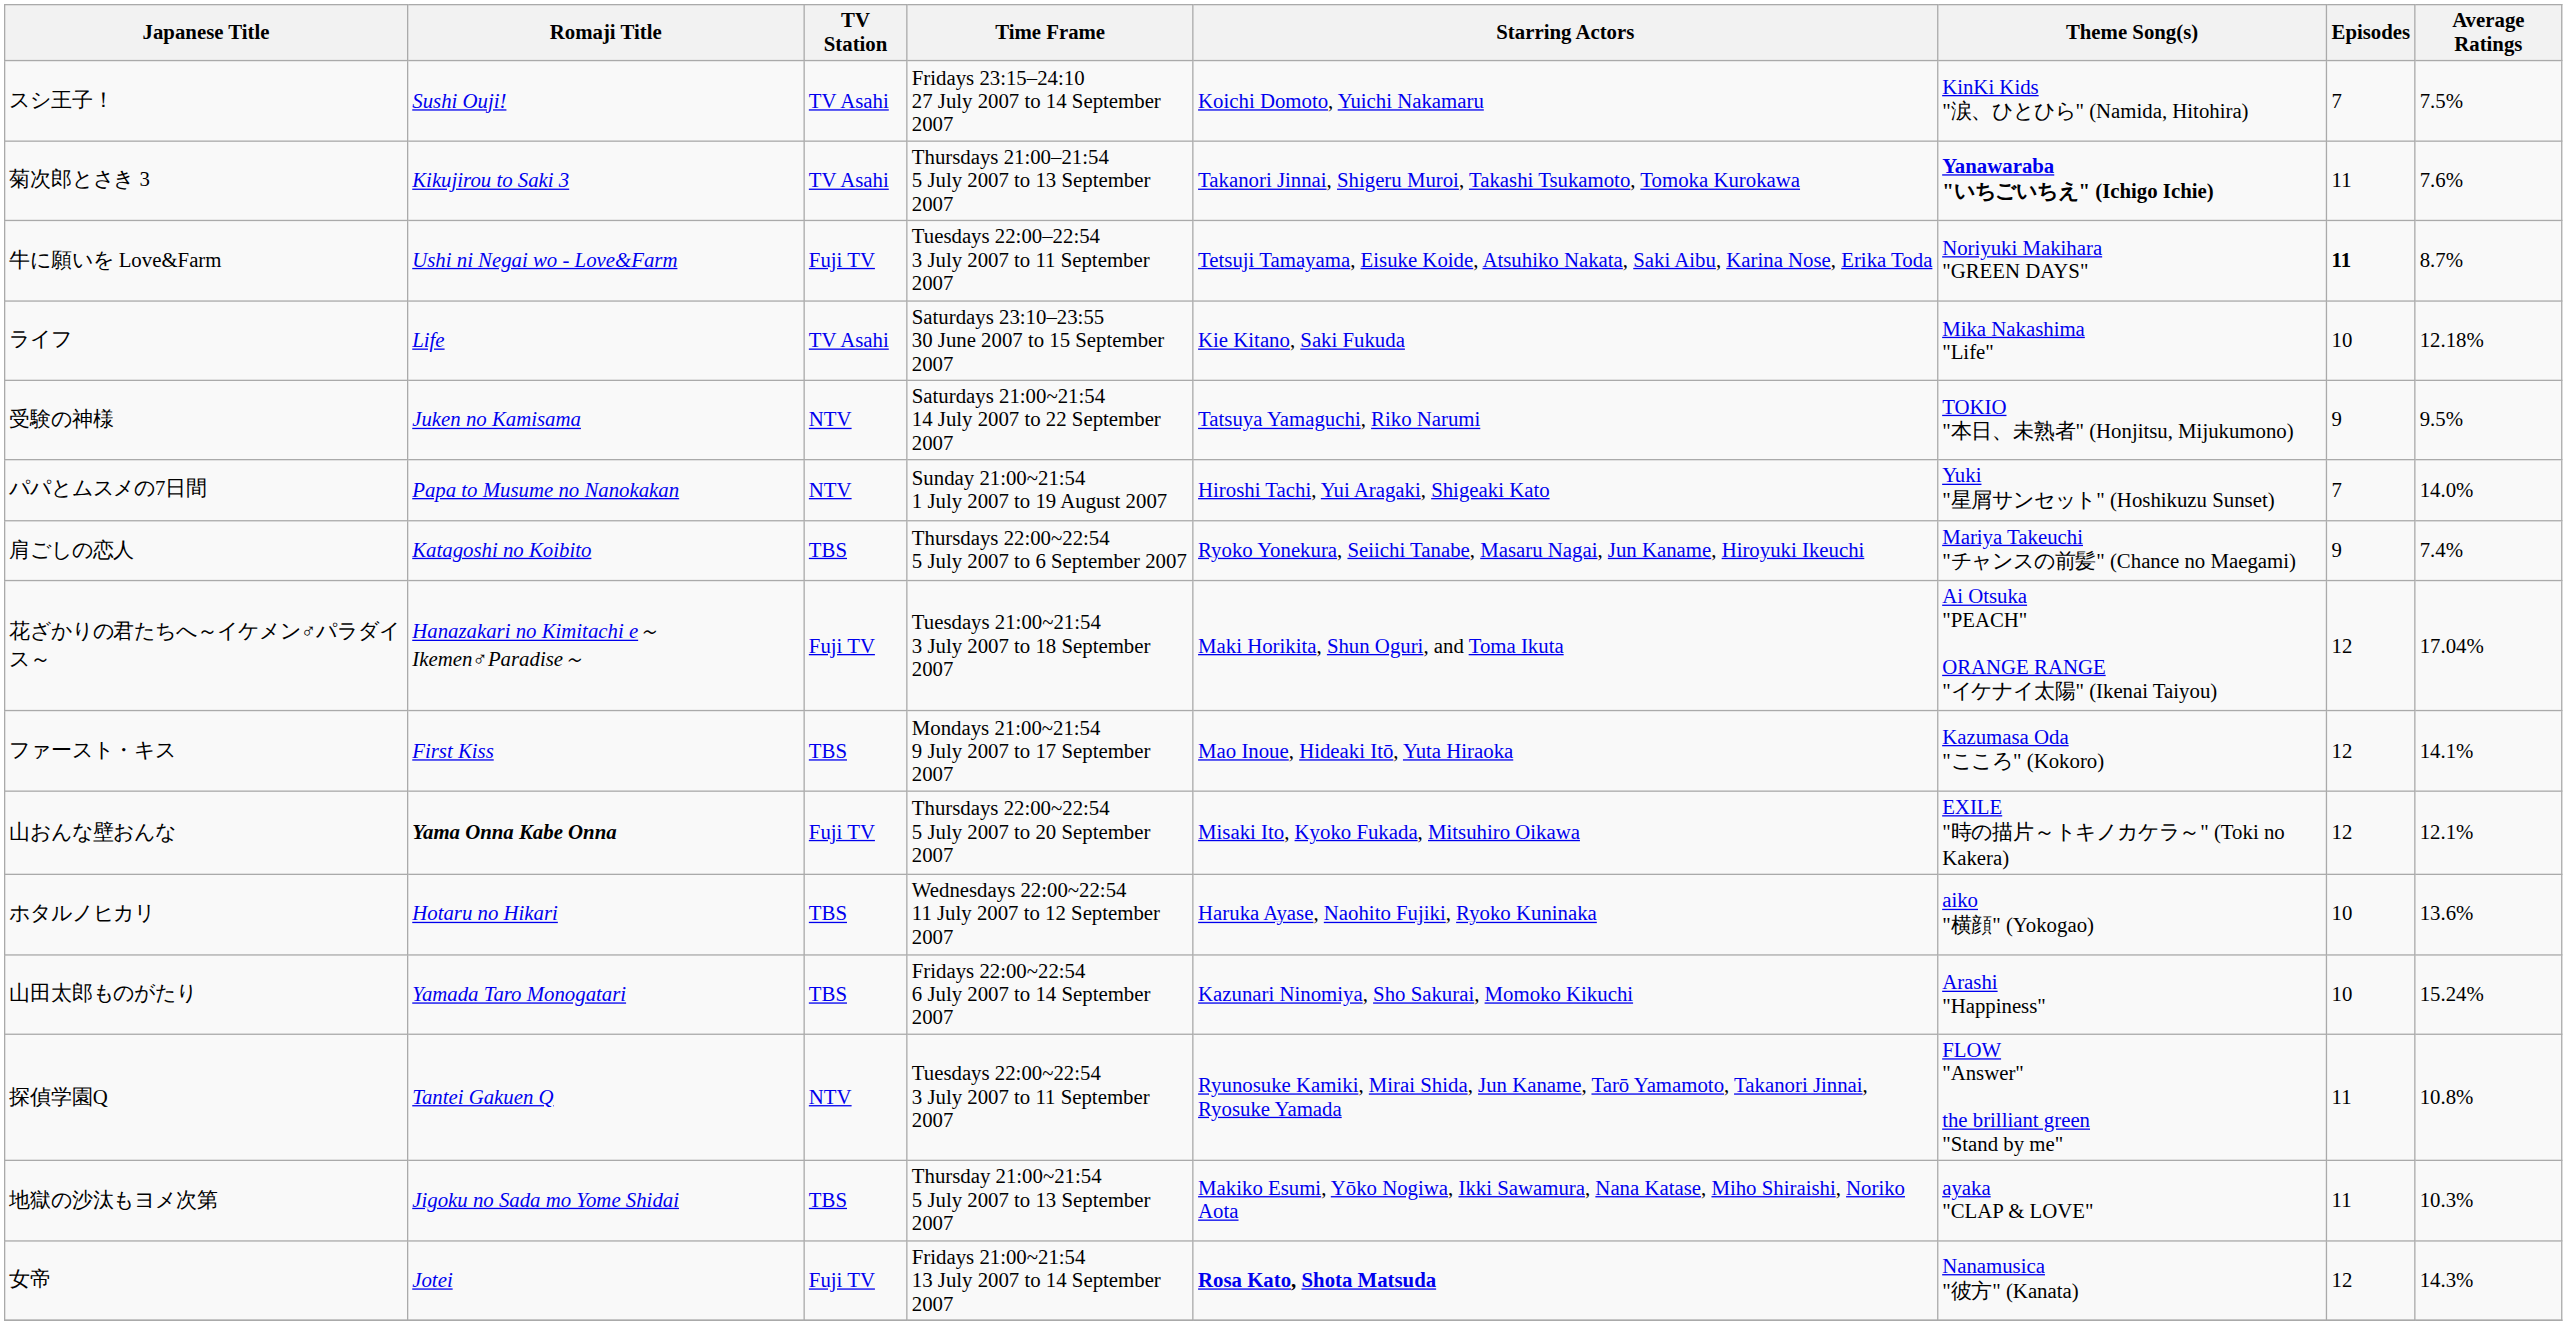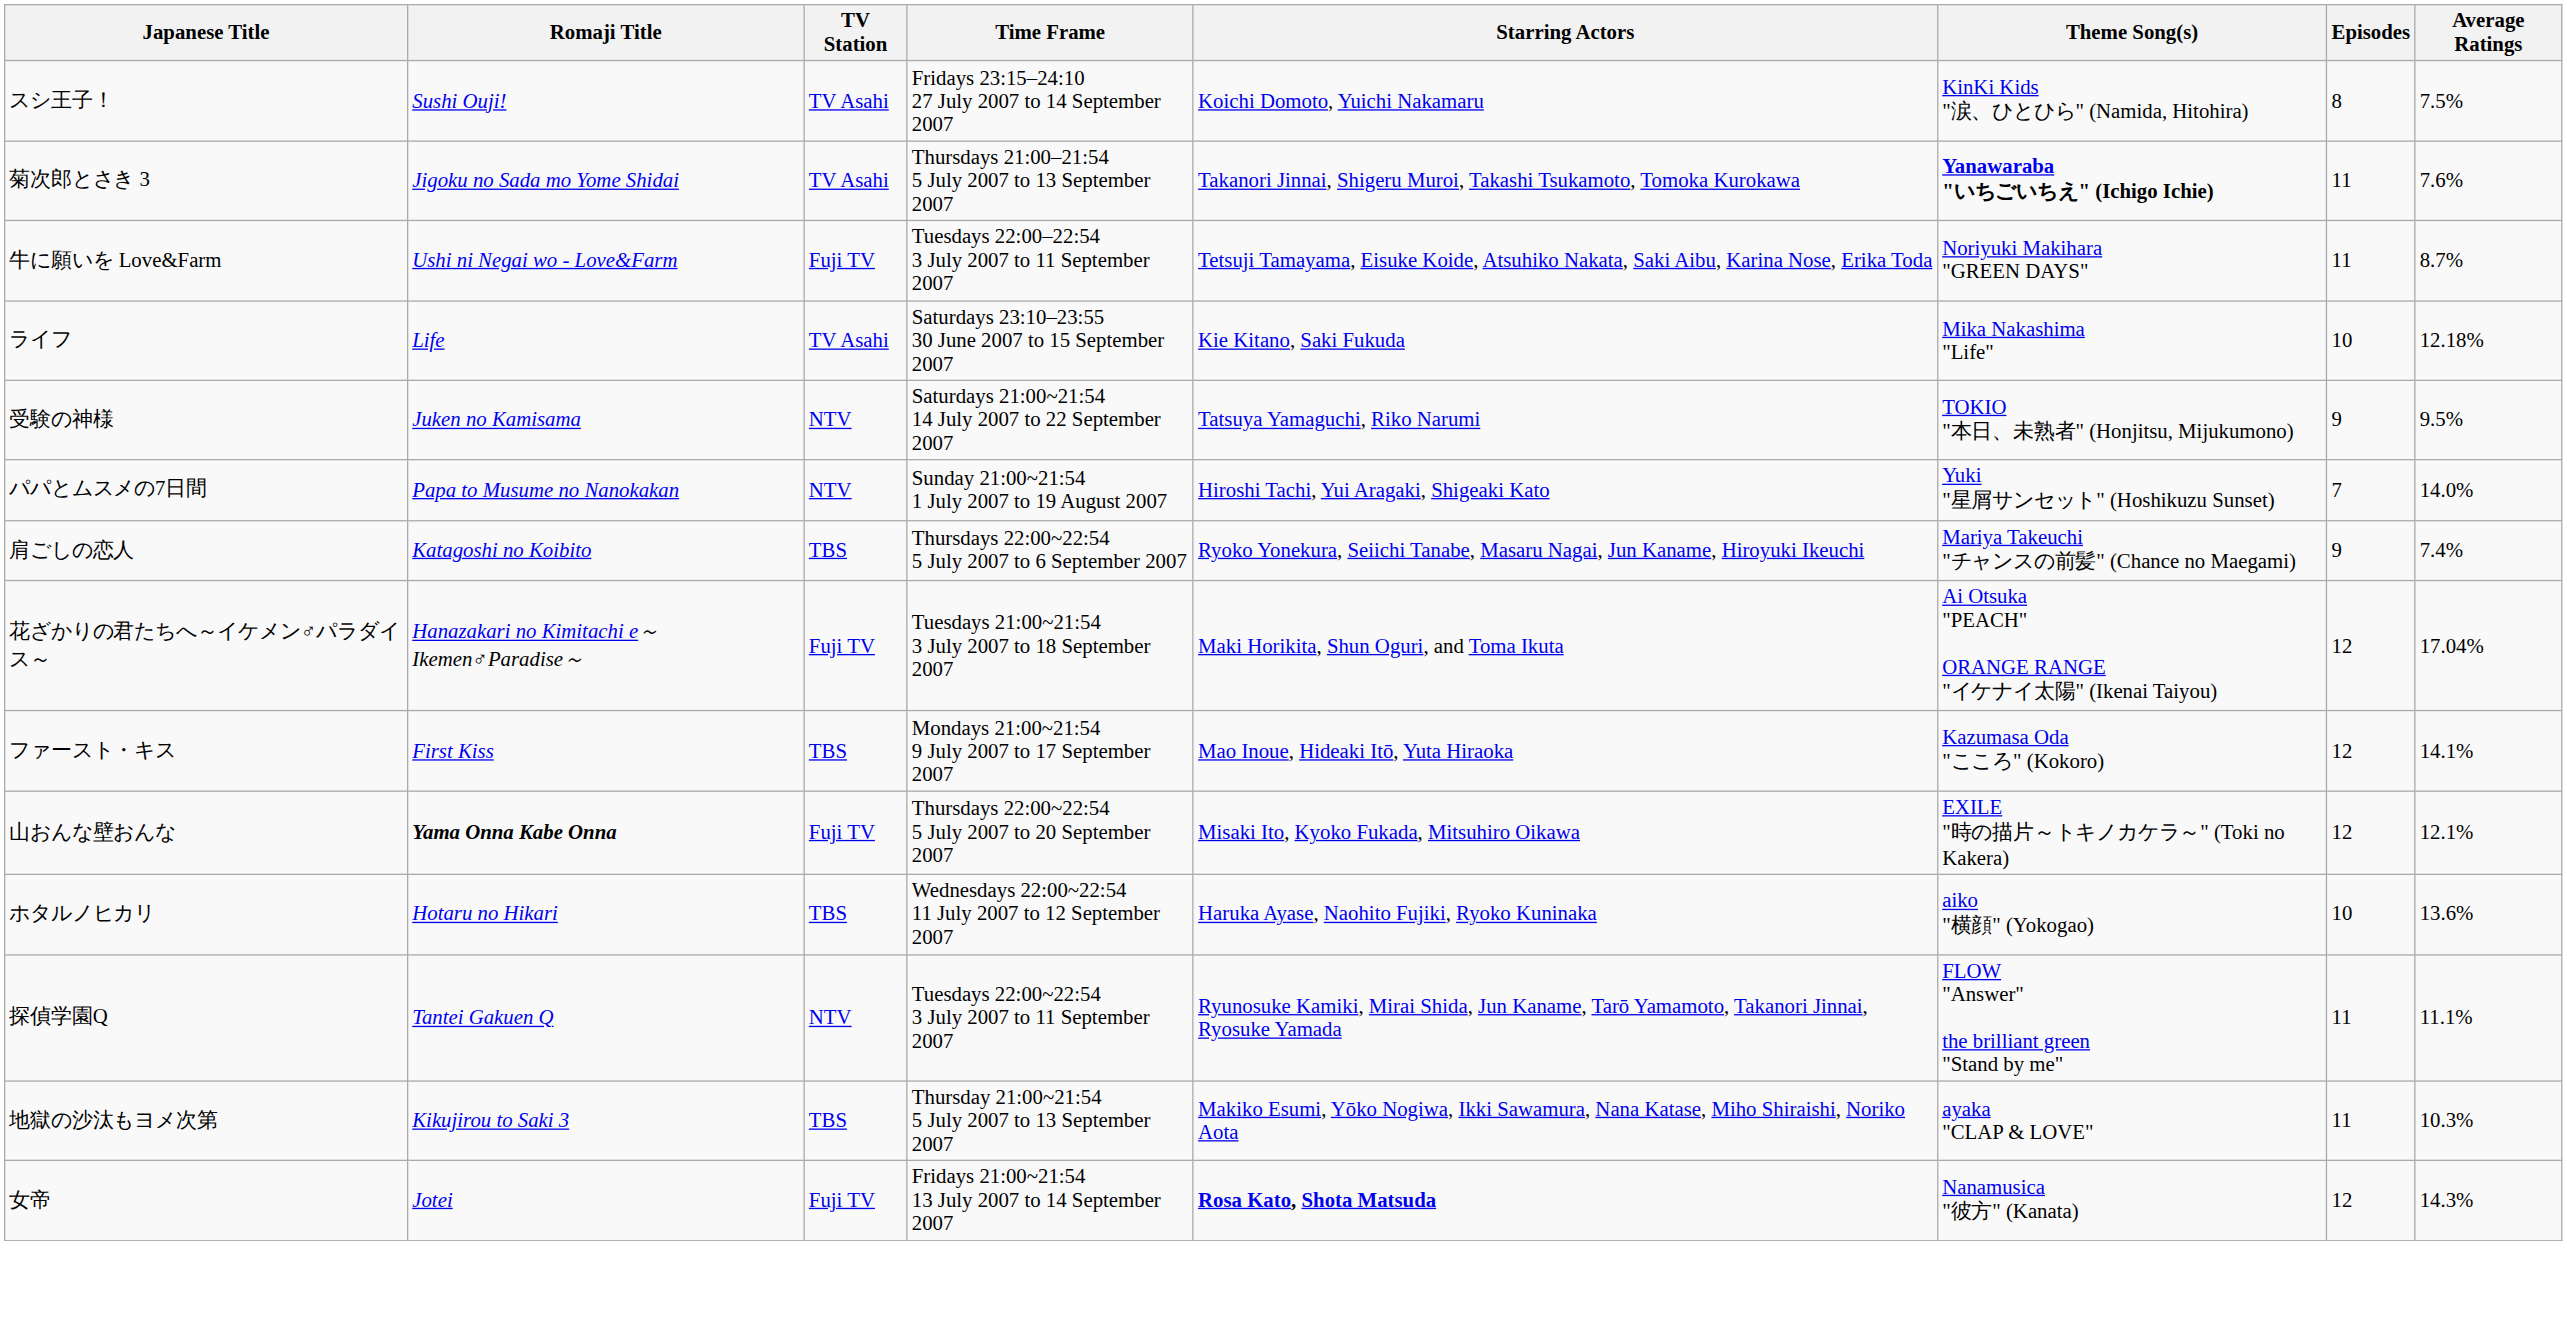 <table class="wikitable">
 <tr>
 <th align="left">Japanese Title</th>
 <th align="left">Romaji Title</th>
 <th align="left">TV Station</th>
 <th align="left">Time Frame</th>
 <th align="left">Starring Actors</th>
 <th align="left">Theme Song(s)</th>
 <th align="left">Episodes</th>
 <th align="left">Average Ratings</th>
 </tr>
 <tr>
 <td align="left">スシ王子！</td>
 <td align="left"><em><a href='#'>Sushi Ouji!</a></em></td>
 <td align="left"><a href='#'>TV Asahi</a></td>
 <td align="left">Fridays 23:15–24:10 <br> 27 July 2007 to 14 September 2007</td>
 <td align="left"><a href='#'>Koichi Domoto</a>, <a href='#'>Yuichi Nakamaru</a></td>
 <td align="left"><a href='#'>KinKi Kids</a><br>"涙、ひとひら" (Namida, Hitohira)</td>
-<td align="left">7</td>
+<td align="left">8</td>
 <td align="left">7.5%</td>
 </tr>
 <tr>
 <td align="left">菊次郎とさき 3</td>
-<td align="left"><em><a href='#'>Kikujirou to Saki 3</a></em></td>
+<td align="left"><em><a href='#'>Jigoku no Sada mo Yome Shidai</a></em></td>
 <td align="left"><a href='#'>TV Asahi</a></td>
 <td align="left">Thursdays 21:00–21:54 <br> 5 July 2007 to 13 September 2007</td>
 <td align="left"><a href='#'>Takanori Jinnai</a>, <a href='#'>Shigeru Muroi</a>, <a href='#'>Takashi Tsukamoto</a>, <a href='#'>Tomoka Kurokawa</a></td>
 <td align="left"><strong><a href='#'>Yanawaraba</a><br>"いちごいちえ" (Ichigo Ichie)</strong></td>
 <td align="left">11</td>
 <td align="left">7.6%</td>
 </tr>
 <tr>
 <td align="left">牛に願いを Love&Farm</td>
 <td align="left"><em><a href='#'>Ushi ni Negai wo - Love&Farm</a></em></td>
 <td align="left"><a href='#'>Fuji TV</a></td>
 <td align="left">Tuesdays 22:00–22:54 <br> 3 July 2007 to 11 September 2007</td>
 <td align="left"><a href='#'>Tetsuji Tamayama</a>, <a href='#'>Eisuke Koide</a>, <a href='#'>Atsuhiko Nakata</a>, <a href='#'>Saki Aibu</a>, <a href='#'>Karina Nose</a>, <a href='#'>Erika Toda</a></td>
 <td align="left"><a href='#'>Noriyuki Makihara</a><br>"GREEN DAYS"</td>
-<td align="left"><strong>11</strong></td>
+<td align="left">11</td>
 <td align="left">8.7%</td>
 </tr>
 <tr>
 <td align="left">ライフ</td>
 <td align="left"><em><a href='#'>Life</a></em></td>
 <td align="left"><a href='#'>TV Asahi</a></td>
 <td align="left">Saturdays 23:10–23:55 <br> 30 June 2007 to 15 September 2007</td>
 <td align="left"><a href='#'>Kie Kitano</a>, <a href='#'>Saki Fukuda</a></td>
 <td align="left"><a href='#'>Mika Nakashima</a><br>"Life"</td>
 <td align="left">10</td>
 <td align="left">12.18%</td>
 </tr>
 <tr>
 <td align="left">受験の神様</td>
 <td align="left"><em><a href='#'>Juken no Kamisama</a></em></td>
 <td align="left"><a href='#'>NTV</a></td>
 <td align="left">Saturdays 21:00~21:54 <br> 14 July 2007 to 22 September 2007</td>
 <td align="left"><a href='#'>Tatsuya Yamaguchi</a>, <a href='#'>Riko Narumi</a></td>
 <td align="left"><a href='#'>TOKIO</a><br>"本日、未熟者" (Honjitsu, Mijukumono)</td>
 <td align="left">9</td>
 <td align="left">9.5%</td>
 </tr>
 <tr>
 <td align="left">パパとムスメの7日間</td>
 <td align="left"><em><a href='#'>Papa to Musume no Nanokakan</a></em></td>
 <td align="left"><a href='#'>NTV</a></td>
 <td align="left">Sunday 21:00~21:54 <br> 1 July 2007 to 19 August 2007</td>
 <td align="left"><a href='#'>Hiroshi Tachi</a>, <a href='#'>Yui Aragaki</a>, <a href='#'>Shigeaki Kato</a></td>
 <td align="left"><a href='#'>Yuki</a><br>"星屑サンセット" (Hoshikuzu Sunset)</td>
 <td align="left">7</td>
 <td align="left">14.0%</td>
 </tr>
 <tr>
 <td align="left">肩ごしの恋人</td>
 <td align="left"><em><a href='#'>Katagoshi no Koibito</a></em></td>
 <td align="left"><a href='#'>TBS</a></td>
 <td align="left">Thursdays 22:00~22:54 <br> 5 July 2007 to 6 September 2007</td>
 <td align="left"><a href='#'>Ryoko Yonekura</a>, <a href='#'>Seiichi Tanabe</a>, <a href='#'>Masaru Nagai</a>, <a href='#'>Jun Kaname</a>, <a href='#'>Hiroyuki Ikeuchi</a></td>
 <td align="left"><a href='#'>Mariya Takeuchi</a><br>"チャンスの前髪" (Chance no Maegami)</td>
 <td align="left">9</td>
 <td align="left">7.4%</td>
 </tr>
 <tr>
 <td align="left">花ざかりの君たちへ～イケメン♂パラダイス～</td>
 <td align="left"><em><a href='#'>Hanazakari no Kimitachi e</a>～Ikemen♂Paradise～</em></td>
 <td align="left"><a href='#'>Fuji TV</a></td>
 <td align="left">Tuesdays 21:00~21:54  <br> 3 July 2007 to 18 September 2007</td>
 <td align="left"><a href='#'>Maki Horikita</a>, <a href='#'>Shun Oguri</a>, and <a href='#'>Toma Ikuta</a></td>
 <td align="left"><a href='#'>Ai Otsuka</a><br>"PEACH"<br><br><a href='#'>ORANGE RANGE</a><br>"イケナイ太陽" (Ikenai Taiyou)</td>
 <td align="left">12</td>
 <td align="left">17.04%</td>
 </tr>
 <tr>
 <td align="left">ファースト・キス</td>
 <td align="left"><em><a href='#'>First Kiss</a></em></td>
 <td align="left"><a href='#'>TBS</a></td>
 <td align="left">Mondays 21:00~21:54 <br> 9 July 2007 to 17 September 2007</td>
 <td align="left"><a href='#'>Mao Inoue</a>, <a href='#'>Hideaki Itō</a>, <a href='#'>Yuta Hiraoka</a></td>
 <td align="left"><a href='#'>Kazumasa Oda</a><br>"こころ" (Kokoro)</td>
 <td align="left">12</td>
 <td align="left">14.1%</td>
 </tr>
 <tr>
 <td align="left">山おんな壁おんな</td>
 <td align="left"><strong><em>Yama Onna Kabe Onna</em></strong></td>
 <td align="left"><a href='#'>Fuji TV</a></td>
 <td align="left">Thursdays 22:00~22:54 <br> 5 July 2007 to 20 September 2007</td>
 <td align="left"><a href='#'>Misaki Ito</a>, <a href='#'>Kyoko Fukada</a>, <a href='#'>Mitsuhiro Oikawa</a></td>
 <td align="left"><a href='#'>EXILE</a><br>"時の描片～トキノカケラ～" (Toki no Kakera)</td>
 <td align="left">12</td>
 <td align="left">12.1%</td>
 </tr>
 <tr>
 <td align="left">ホタルノヒカリ</td>
 <td align="left"><em><a href='#'>Hotaru no Hikari</a></em></td>
 <td align="left"><a href='#'>TBS</a></td>
 <td align="left">Wednesdays 22:00~22:54 <br> 11 July 2007 to 12 September 2007</td>
 <td align="left"><a href='#'>Haruka Ayase</a>, <a href='#'>Naohito Fujiki</a>, <a href='#'>Ryoko Kuninaka</a></td>
 <td align="left"><a href='#'>aiko</a><br>"横顔" (Yokogao)</td>
 <td align="left">10</td>
 <td align="left">13.6%</td>
 </tr>
 <tr>
-<td align="left">山田太郎ものがたり</td>
-<td align="left"><em><a href='#'>Yamada Taro Monogatari</a> </em></td>
-<td align="left"><a href='#'>TBS</a></td>
-<td align="left">Fridays 22:00~22:54 <br> 6 July 2007 to 14 September 2007</td>
-<td align="left"><a href='#'>Kazunari Ninomiya</a>, <a href='#'>Sho Sakurai</a>, <a href='#'>Momoko Kikuchi</a></td>
-<td align="left"><a href='#'>Arashi</a><br>"Happiness"</td>
-<td align="left">10</td>
-<td align="left">15.24%</td>
-</tr>
-<tr>
 <td align="left">探偵学園Q</td>
 <td align="left"><em><a href='#'>Tantei Gakuen Q</a></em></td>
 <td align="left"><a href='#'>NTV</a></td>
 <td align="left">Tuesdays 22:00~22:54 <br> 3 July 2007 to 11 September 2007</td>
 <td align="left"><a href='#'>Ryunosuke Kamiki</a>, <a href='#'>Mirai Shida</a>, <a href='#'>Jun Kaname</a>, <a href='#'>Tarō Yamamoto</a>, <a href='#'>Takanori Jinnai</a>, <a href='#'>Ryosuke Yamada</a></td>
 <td align="left"><a href='#'>FLOW</a><br>"Answer"<br><br><a href='#'>the brilliant green</a><br>"Stand by me"</td>
 <td align="left">11</td>
-<td align="left">10.8%</td>
+<td align="left">11.1%</td>
 </tr>
 <tr>
 <td align="left">地獄の沙汰もヨメ次第</td>
-<td align="left"><em><a href='#'>Jigoku no Sada mo Yome Shidai</a></em></td>
+<td align="left"><em><a href='#'>Kikujirou to Saki 3</a></em></td>
 <td align="left"><a href='#'>TBS</a></td>
 <td align="left">Thursday 21:00~21:54 <br> 5 July 2007 to 13 September 2007</td>
 <td align="left"><a href='#'>Makiko Esumi</a>, <a href='#'>Yōko Nogiwa</a>, <a href='#'>Ikki Sawamura</a>, <a href='#'>Nana Katase</a>, <a href='#'>Miho Shiraishi</a>, <a href='#'>Noriko Aota</a></td>
 <td align="left"><a href='#'>ayaka</a><br>"CLAP & LOVE"</td>
 <td align="left">11</td>
 <td align="left">10.3%</td>
 </tr>
 <tr>
 <td align="left">女帝</td>
 <td align="left"><em><a href='#'>Jotei</a></em></td>
 <td align="left"><a href='#'>Fuji TV</a></td>
 <td align="left">Fridays 21:00~21:54 <br> 13 July 2007 to 14 September 2007</td>
 <td align="left"><strong><a href='#'>Rosa Kato</a>, <a href='#'>Shota Matsuda</a></strong></td>
 <td align="left"><a href='#'>Nanamusica</a><br>"彼方" (Kanata)</td>
 <td align="left">12</td>
 <td align="left">14.3%</td>
 </tr>
 <tr>
 </tr>
 </table>
